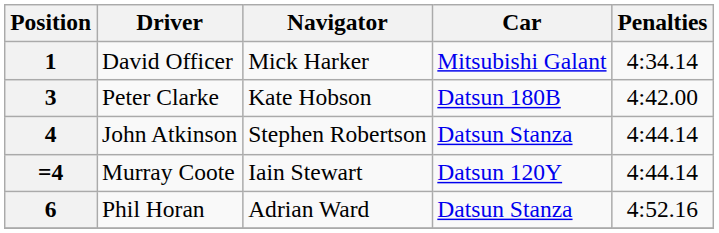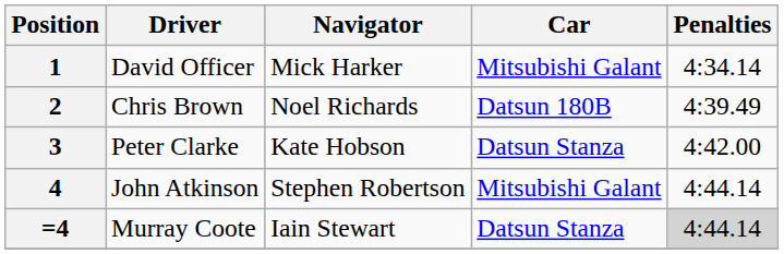 <table class="wikitable" border="1">
 <tr>
 <th>Position</th>
 <th>Driver</th>
 <th>Navigator</th>
 <th>Car</th>
 <th>Penalties</th>
 </tr>
 <tr>
 <th>1</th>
 <td>David Officer</td>
 <td>Mick Harker</td>
 <td><a href='#'>Mitsubishi Galant</a></td>
 <td align="center">4:34.14</td>
 </tr>
 <tr>
+<th>2</th>
+<td>Chris Brown</td>
+<td>Noel Richards</td>
+<td><a href='#'>Datsun 180B</a></td>
+<td align="center">4:39.49</td>
+</tr>
+<tr>
 <th>3</th>
 <td>Peter Clarke</td>
 <td>Kate Hobson</td>
-<td><a href='#'>Datsun 180B</a></td>
+<td><a href='#'>Datsun Stanza</a></td>
 <td align="center">4:42.00</td>
 </tr>
 <tr>
 <th>4</th>
 <td>John Atkinson</td>
 <td>Stephen Robertson</td>
-<td><a href='#'>Datsun Stanza</a></td>
+<td><a href='#'>Mitsubishi Galant</a></td>
 <td align="center">4:44.14</td>
 </tr>
 <tr>
 <th>=4</th>
 <td>Murray Coote</td>
 <td>Iain Stewart</td>
-<td><a href='#'>Datsun 120Y</a></td>
-<td align="center">4:44.14</td>
-</tr>
-<tr>
-<th>6</th>
-<td>Phil Horan</td>
-<td>Adrian Ward</td>
 <td><a href='#'>Datsun Stanza</a></td>
-<td align="center">4:52.16</td>
+<td align="center" style="background: lightgrey;">4:44.14</td>
 </tr>
 <tr>
 </tr>
 </table>
